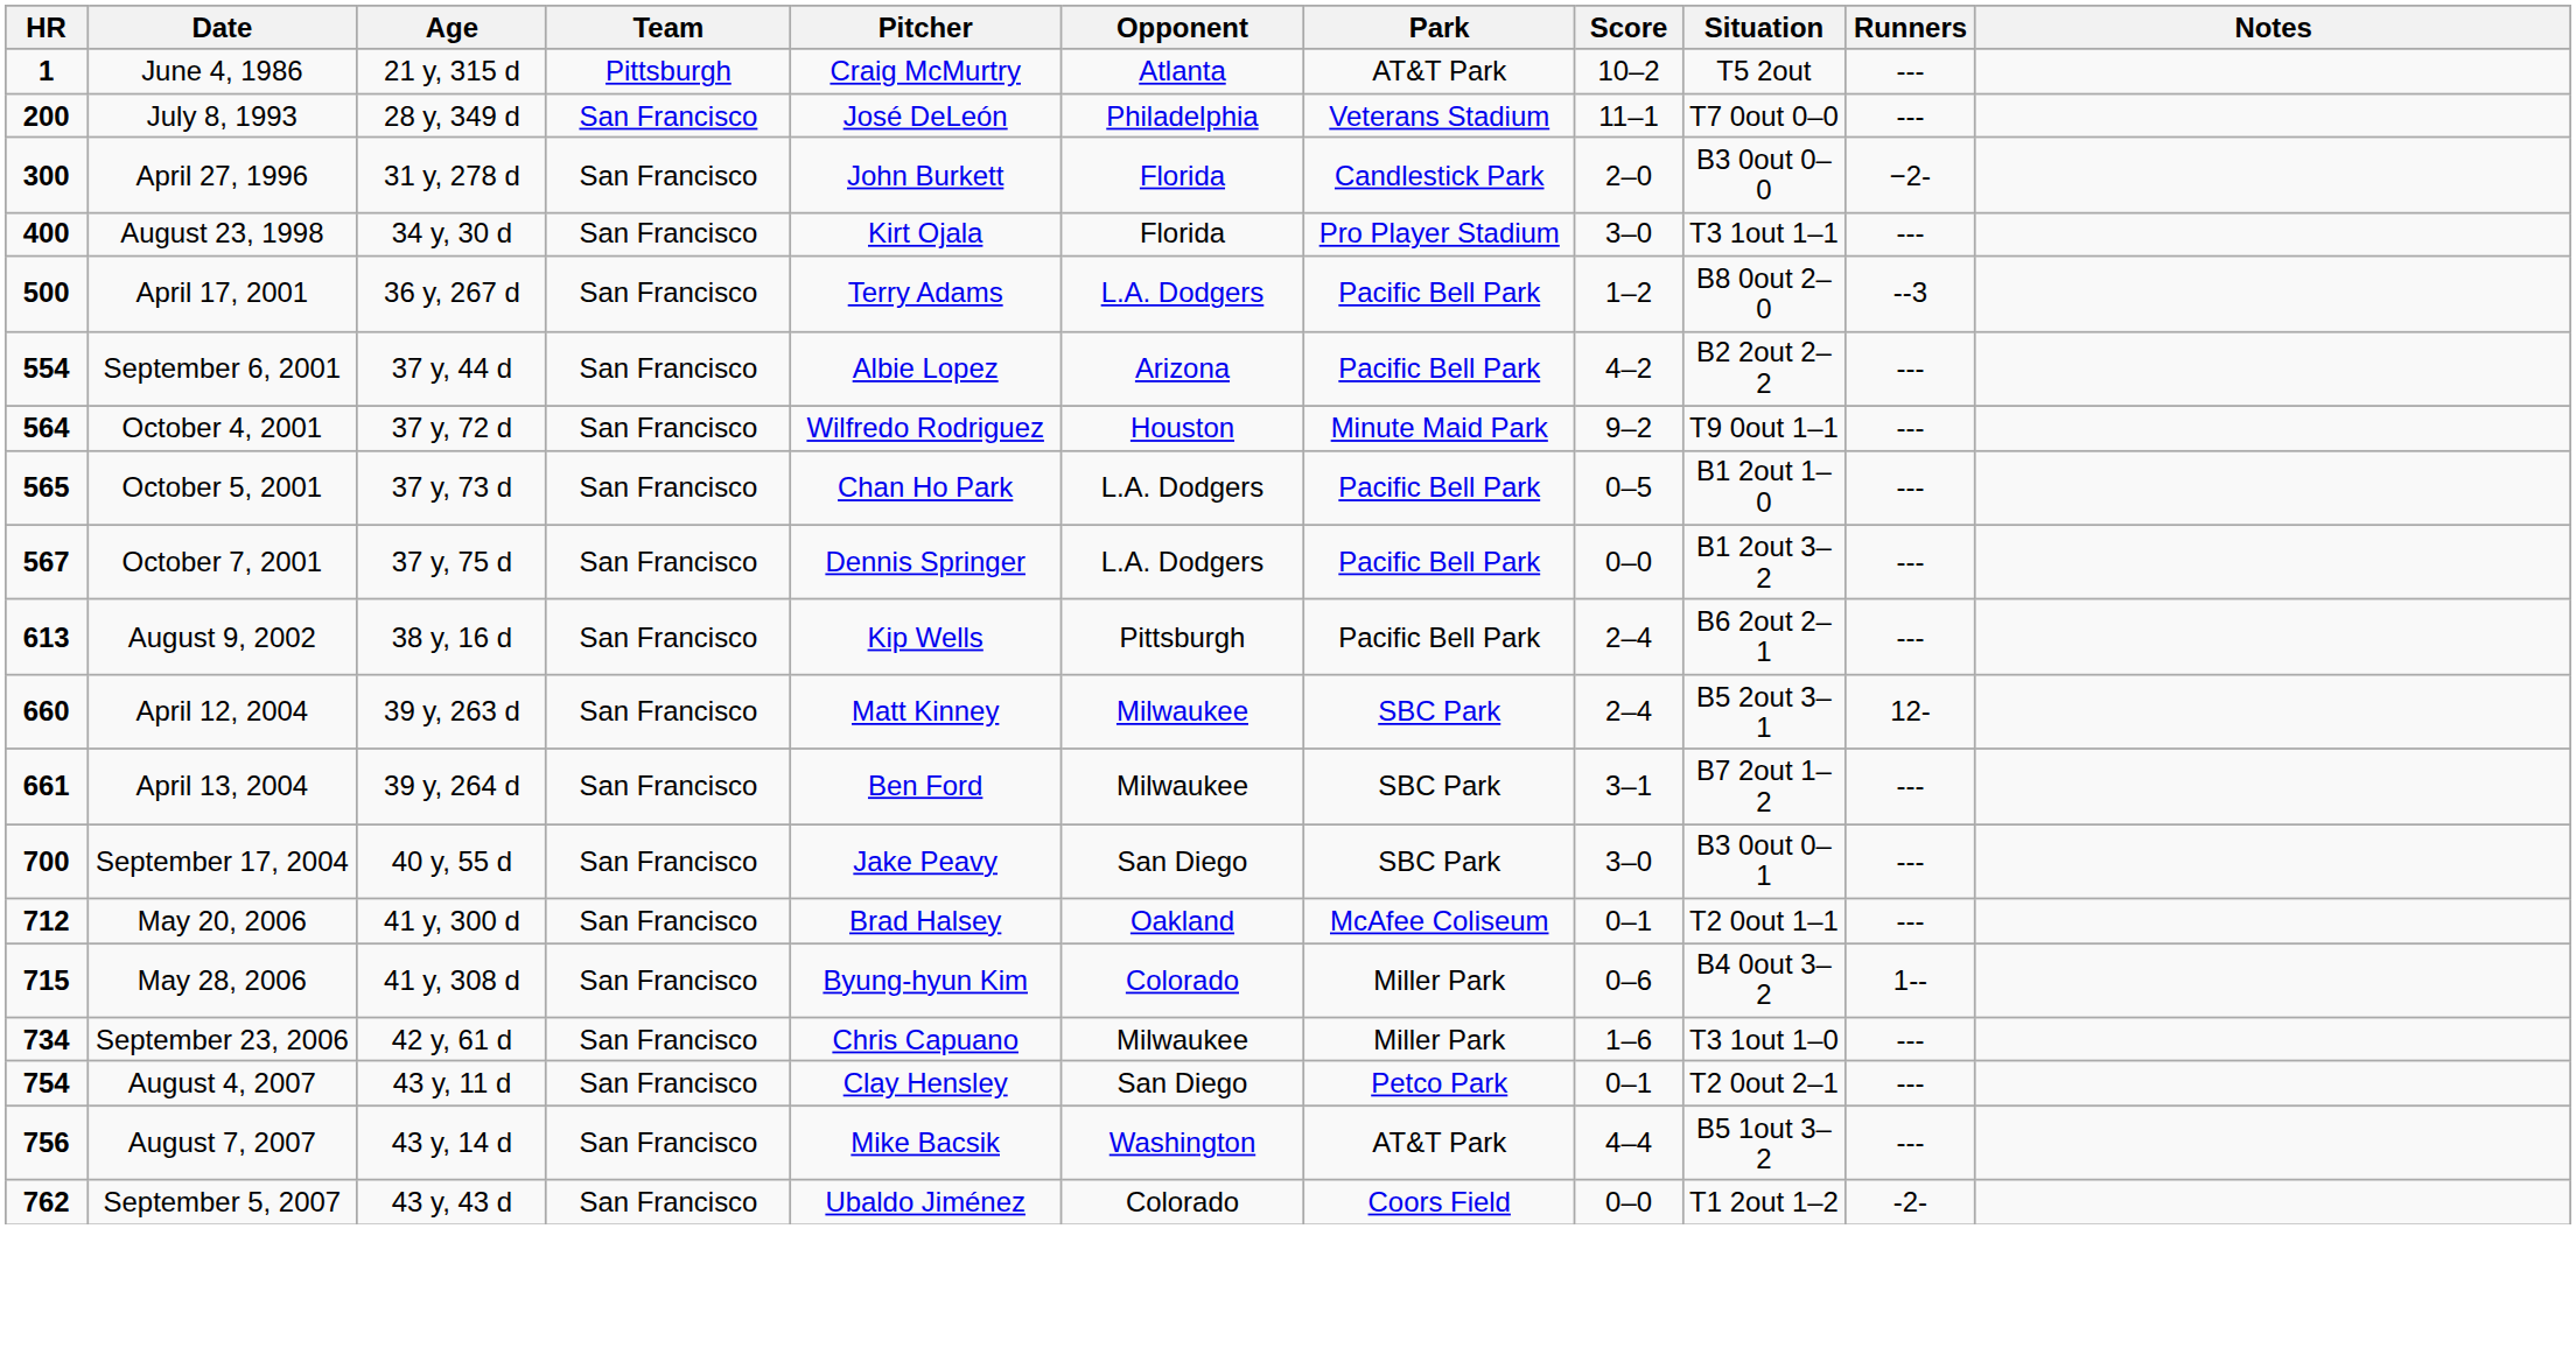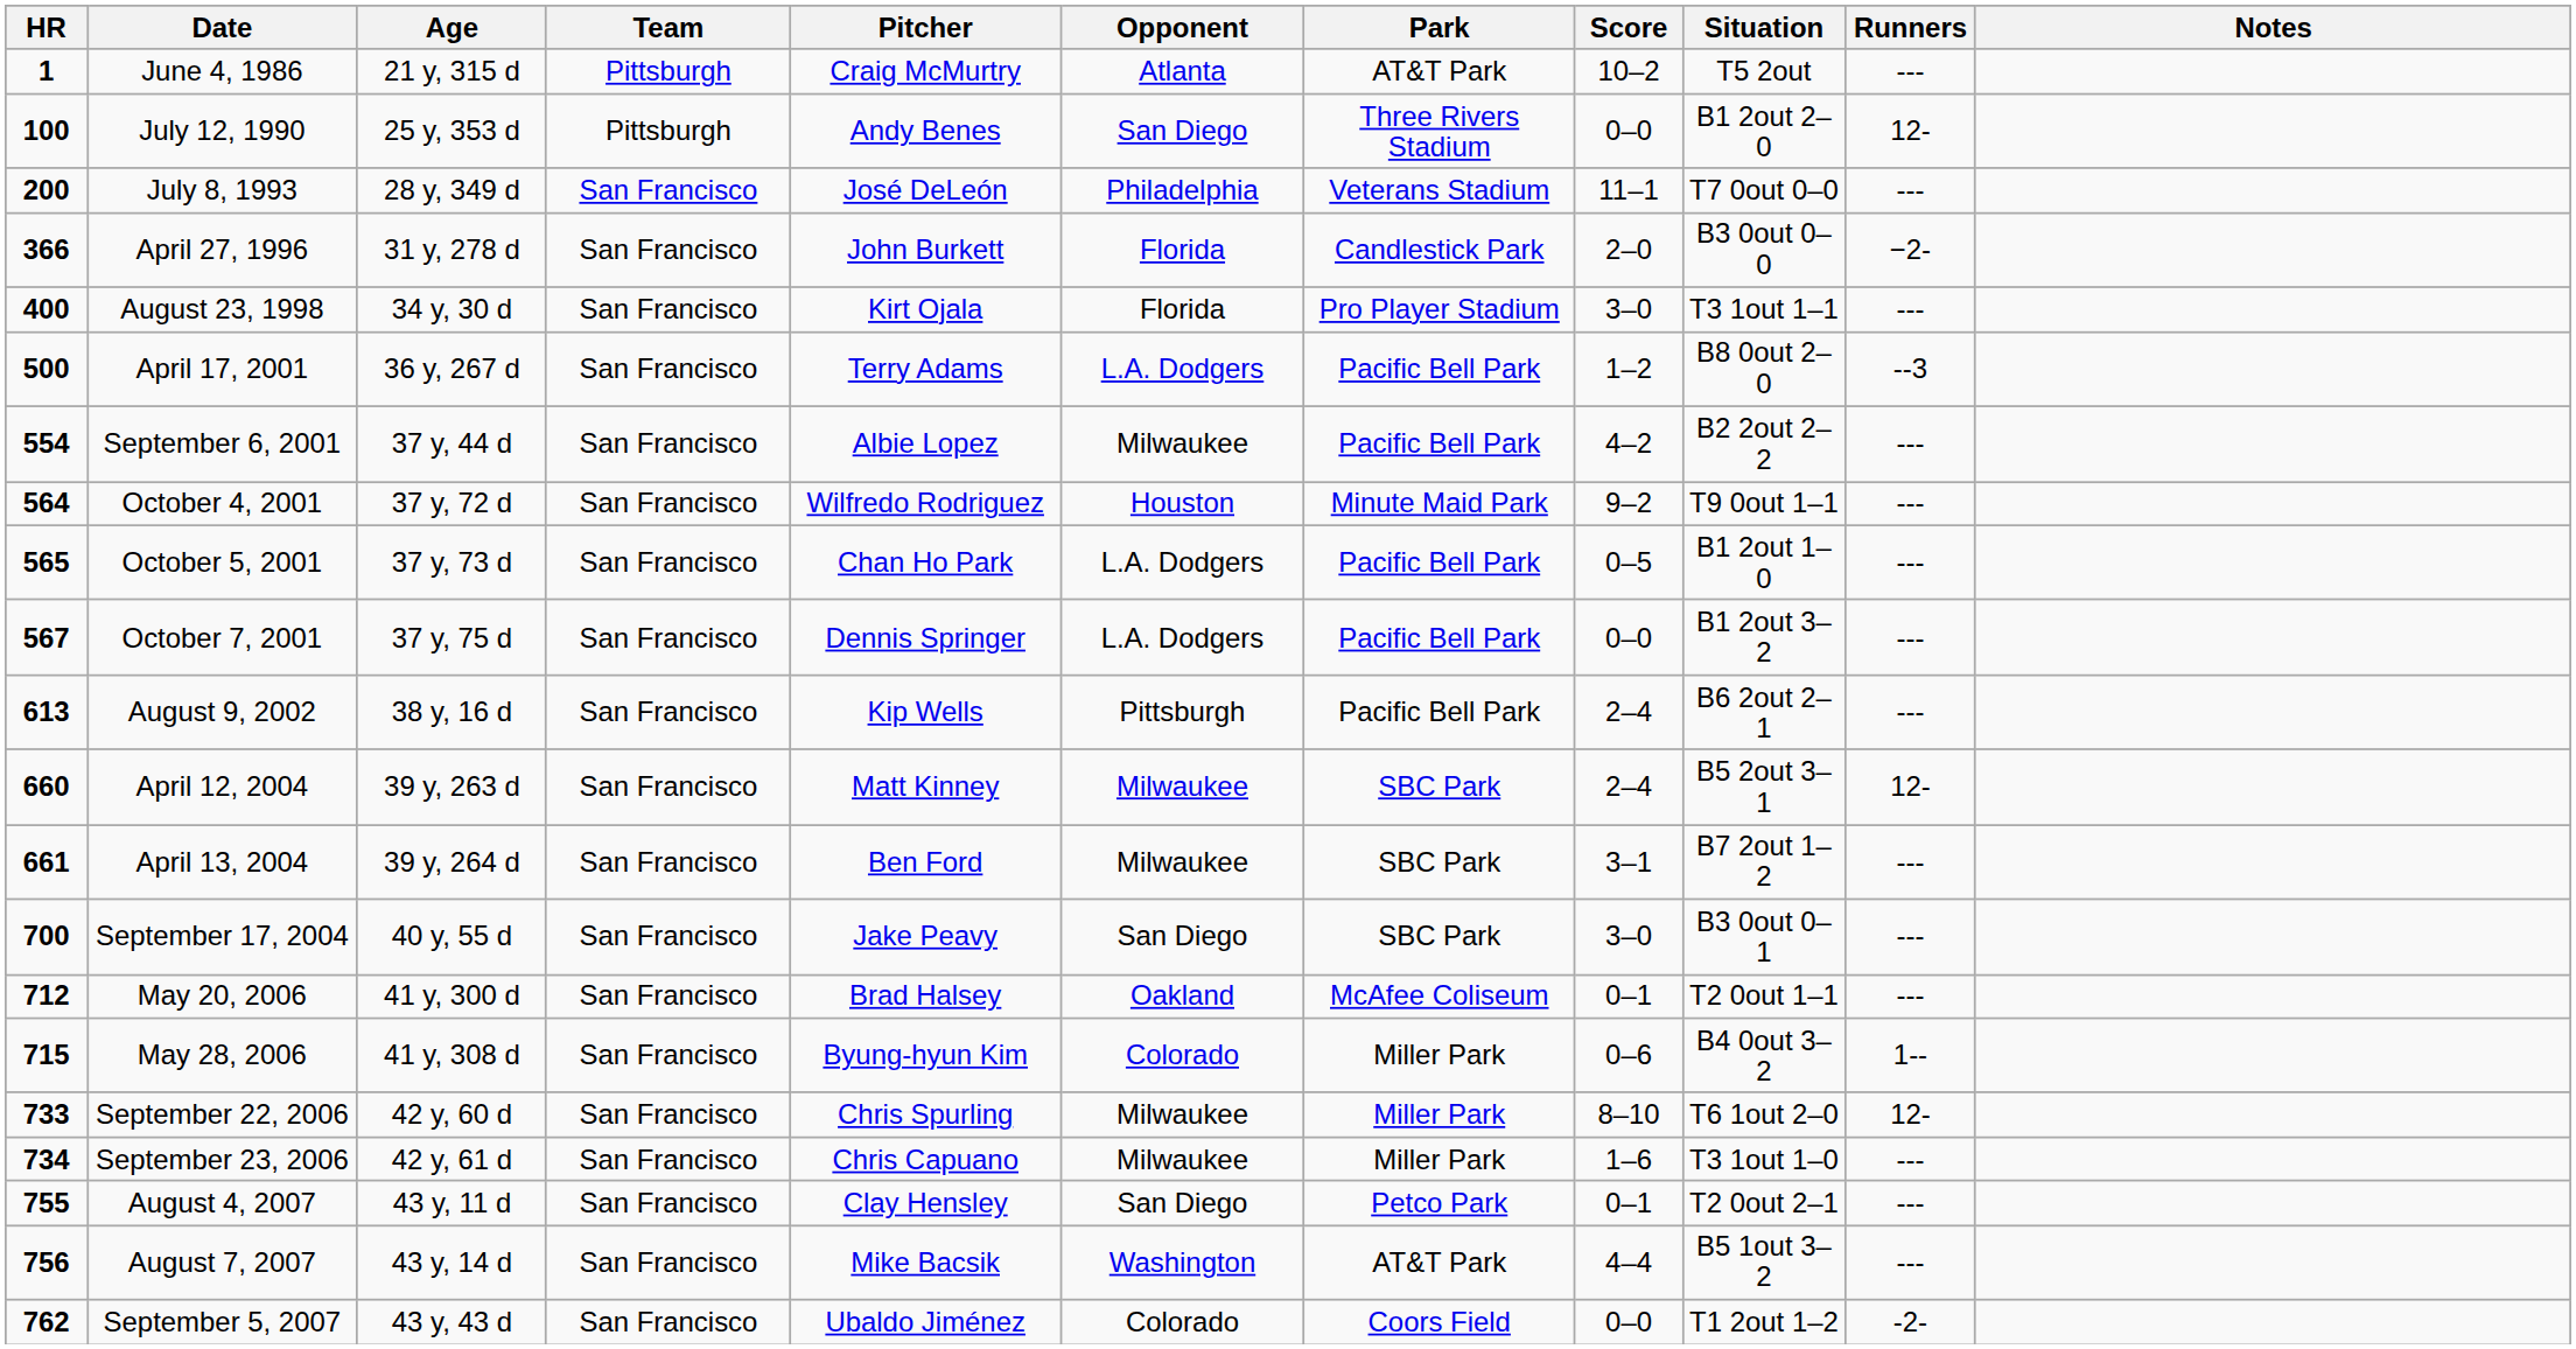 <table class="wikitable" style="font-size:85%;">
 <tr>
 <th width=3%>HR</th>
 <th width=10%>Date</th>
 <th width=7%>Age</th>
 <th width=9%>Team</th>
 <th width=10%>Pitcher</th>
 <th width=9%>Opponent</th>
 <th width=10%>Park</th>
 <th width=4%>Score</th>
 <th width=6%>Situation</th>
 <th width=3%>Runners</th>
 <th width=22%>Notes</th>
 </tr>
 <tr align=center>
 <td><strong>1</strong></td>
 <td>June 4, 1986</td>
 <td>21 y, 315 d</td>
 <td><a href='#'>Pittsburgh</a></td>
 <td><a href='#'>Craig McMurtry</a></td>
 <td><a href='#'>Atlanta</a></td>
 <td>AT&T Park</td>
 <td>10–2</td>
 <td>T5 2out</td>
 <td>---</td>
 <td> </td>
 </tr>
 <tr align=center>
+<td><strong>100</strong></td>
+<td>July 12, 1990</td>
+<td>25 y, 353 d</td>
+<td>Pittsburgh</td>
+<td><a href='#'>Andy Benes</a></td>
+<td><a href='#'>San Diego</a></td>
+<td><a href='#'>Three Rivers Stadium</a></td>
+<td>0–0</td>
+<td>B1 2out 2–0</td>
+<td>12-</td>
+<td> </td>
+</tr>
+<tr align=center>
 <td><strong>200</strong></td>
 <td>July 8, 1993</td>
 <td>28 y, 349 d</td>
 <td><a href='#'>San Francisco</a></td>
 <td><a href='#'>José DeLeón</a></td>
 <td><a href='#'>Philadelphia</a></td>
 <td><a href='#'>Veterans Stadium</a></td>
 <td>11–1</td>
 <td>T7 0out 0–0</td>
 <td>---</td>
 <td> </td>
 </tr>
 <tr align=center>
-<td><strong>300</strong></td>
+<td><strong>366</strong></td>
 <td>April 27, 1996</td>
 <td>31 y, 278 d</td>
 <td>San Francisco</td>
 <td><a href='#'>John Burkett</a></td>
 <td><a href='#'>Florida</a></td>
 <td><a href='#'>Candlestick Park</a></td>
 <td>2–0</td>
 <td>B3 0out 0–0</td>
 <td>−2-</td>
 <td></td>
 </tr>
 <tr align=center>
 <td><strong>400</strong></td>
 <td>August 23, 1998</td>
 <td>34 y, 30 d</td>
 <td>San Francisco</td>
 <td><a href='#'>Kirt Ojala</a></td>
 <td>Florida</td>
 <td><a href='#'>Pro Player Stadium</a></td>
 <td>3–0</td>
 <td>T3 1out 1–1</td>
 <td>---</td>
 <td></td>
 </tr>
 <tr align=center>
 <td><strong>500</strong></td>
 <td>April 17, 2001</td>
 <td>36 y, 267 d</td>
 <td>San Francisco</td>
 <td><a href='#'>Terry Adams</a></td>
 <td><a href='#'>L.A. Dodgers</a></td>
 <td><a href='#'>Pacific Bell Park</a></td>
 <td>1–2</td>
 <td>B8 0out 2–0</td>
 <td>--3</td>
 <td></td>
 </tr>
 <tr align=center>
 <td><strong>554</strong></td>
 <td>September 6, 2001</td>
 <td>37 y, 44 d</td>
 <td>San Francisco</td>
 <td><a href='#'>Albie Lopez</a></td>
-<td><a href='#'>Arizona</a></td>
+<td>Milwaukee</td>
 <td><a href='#'>Pacific Bell Park</a></td>
 <td>4–2</td>
 <td>B2 2out 2–2</td>
 <td>---</td>
 <td></td>
 </tr>
 <tr align=center>
 <td><strong>564</strong></td>
 <td>October 4, 2001</td>
 <td>37 y, 72 d</td>
 <td>San Francisco</td>
 <td><a href='#'>Wilfredo Rodriguez</a></td>
 <td><a href='#'>Houston</a></td>
 <td><a href='#'>Minute Maid Park</a></td>
 <td>9–2</td>
 <td>T9 0out 1–1</td>
 <td>---</td>
 <td></td>
 </tr>
 <tr align=center>
 <td><strong>565</strong></td>
 <td>October 5, 2001</td>
 <td>37 y, 73 d</td>
 <td>San Francisco</td>
 <td><a href='#'>Chan Ho Park</a></td>
 <td>L.A. Dodgers</td>
 <td><a href='#'>Pacific Bell Park</a></td>
 <td>0–5</td>
 <td>B1 2out 1–0</td>
 <td>---</td>
 <td></td>
 </tr>
 <tr align=center>
 <td><strong>567</strong></td>
 <td>October 7, 2001</td>
 <td>37 y, 75 d</td>
 <td>San Francisco</td>
 <td><a href='#'>Dennis Springer</a></td>
 <td>L.A. Dodgers</td>
 <td><a href='#'>Pacific Bell Park</a></td>
 <td>0–0</td>
 <td>B1 2out 3–2</td>
 <td>---</td>
 <td></td>
 </tr>
 <tr align=center>
 <td><strong>613</strong></td>
 <td>August 9, 2002</td>
 <td>38 y, 16 d</td>
 <td>San Francisco</td>
 <td><a href='#'>Kip Wells</a></td>
 <td>Pittsburgh</td>
 <td>Pacific Bell Park</td>
 <td>2–4</td>
 <td>B6 2out 2–1</td>
 <td>---</td>
 <td></td>
 </tr>
 <tr align=center>
 <td><strong>660</strong></td>
 <td>April 12, 2004</td>
 <td>39 y, 263 d</td>
 <td>San Francisco</td>
 <td><a href='#'>Matt Kinney</a></td>
 <td><a href='#'>Milwaukee</a></td>
 <td><a href='#'>SBC Park</a></td>
 <td>2–4</td>
 <td>B5 2out 3–1</td>
 <td>12-</td>
 <td></td>
 </tr>
 <tr align=center>
 <td><strong>661</strong></td>
 <td>April 13, 2004</td>
 <td>39 y, 264 d</td>
 <td>San Francisco</td>
 <td><a href='#'>Ben Ford</a></td>
 <td>Milwaukee</td>
 <td>SBC Park</td>
 <td>3–1</td>
 <td>B7 2out 1–2</td>
 <td>---</td>
 <td></td>
 </tr>
 <tr align=center>
 <td><strong>700</strong></td>
 <td>September 17, 2004</td>
 <td>40 y, 55 d</td>
 <td>San Francisco</td>
 <td><a href='#'>Jake Peavy</a></td>
 <td>San Diego</td>
 <td>SBC Park</td>
 <td>3–0</td>
 <td>B3 0out 0–1</td>
 <td>---</td>
 <td></td>
 </tr>
 <tr align=center>
 <td><strong>712</strong></td>
 <td>May 20, 2006</td>
 <td>41 y, 300 d</td>
 <td>San Francisco</td>
 <td><a href='#'>Brad Halsey</a></td>
 <td><a href='#'>Oakland</a></td>
 <td><a href='#'>McAfee Coliseum</a></td>
 <td>0–1</td>
 <td>T2 0out 1–1</td>
 <td>---</td>
 <td></td>
 </tr>
 <tr align=center>
 <td><strong>715</strong></td>
 <td>May 28, 2006</td>
 <td>41 y, 308 d</td>
 <td>San Francisco</td>
 <td><a href='#'>Byung-hyun Kim</a></td>
 <td><a href='#'>Colorado</a></td>
 <td>Miller Park</td>
 <td>0–6</td>
 <td>B4 0out 3–2</td>
 <td>1--</td>
 <td></td>
 </tr>
 <tr align=center>
+<td><strong>733</strong></td>
+<td>September 22, 2006</td>
+<td>42 y, 60 d</td>
+<td>San Francisco</td>
+<td><a href='#'>Chris Spurling</a></td>
+<td>Milwaukee</td>
+<td><a href='#'>Miller Park</a></td>
+<td>8–10</td>
+<td>T6 1out 2–0</td>
+<td>12-</td>
+<td></td>
+</tr>
+<tr align=center>
 <td><strong>734</strong></td>
 <td>September 23, 2006</td>
 <td>42 y, 61 d</td>
 <td>San Francisco</td>
 <td><a href='#'>Chris Capuano</a></td>
 <td>Milwaukee</td>
 <td>Miller Park</td>
 <td>1–6</td>
 <td>T3 1out 1–0</td>
 <td>---</td>
 <td></td>
 </tr>
 <tr align=center>
-<td><strong>754</strong></td>
+<td><strong>755</strong></td>
 <td>August 4, 2007</td>
 <td>43 y, 11 d</td>
 <td>San Francisco</td>
 <td><a href='#'>Clay Hensley</a></td>
 <td>San Diego</td>
 <td><a href='#'>Petco Park</a></td>
 <td>0–1</td>
 <td>T2 0out 2–1</td>
 <td>---</td>
 <td></td>
 </tr>
 <tr align=center>
 <td><strong>756</strong></td>
 <td>August 7, 2007</td>
 <td>43 y, 14 d</td>
 <td>San Francisco</td>
 <td><a href='#'>Mike Bacsik</a></td>
 <td><a href='#'>Washington</a></td>
 <td>AT&T Park</td>
 <td>4–4</td>
 <td>B5 1out 3–2</td>
 <td>---</td>
 <td></td>
 </tr>
 <tr align=center>
 <td><strong>762</strong></td>
 <td>September 5, 2007</td>
 <td>43 y, 43 d</td>
 <td>San Francisco</td>
 <td><a href='#'>Ubaldo Jiménez</a></td>
 <td>Colorado</td>
 <td><a href='#'>Coors Field</a></td>
 <td>0–0</td>
 <td>T1 2out 1–2</td>
 <td>-2-</td>
 <td></td>
 </tr>
 </table>
